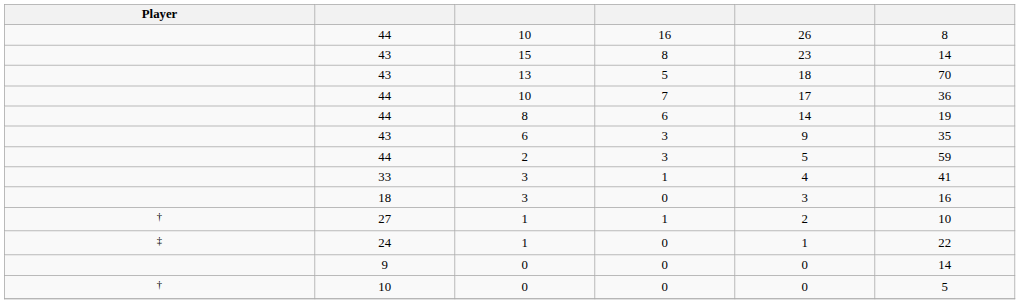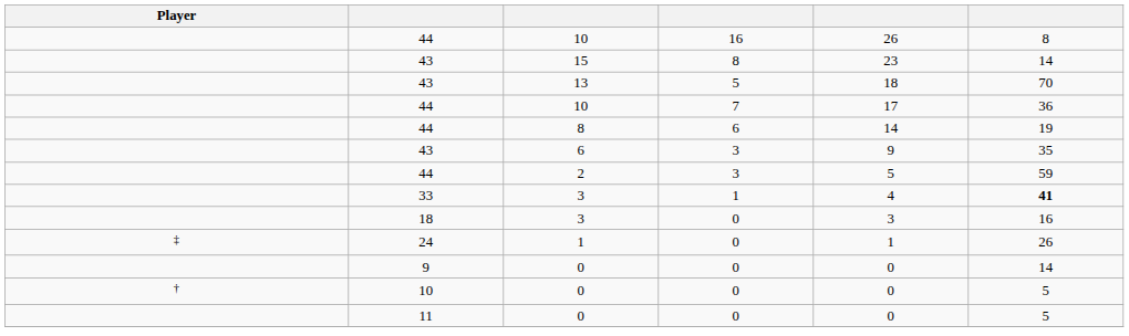 <table class="wikitable sortable" style="width:100%;">
 <tr align=center>
 <th>Player</th>
 <th></th>
 <th></th>
 <th></th>
 <th></th>
 <th></th>
 </tr>
 <tr align=center>
 <td></td>
 <td>44</td>
 <td>10</td>
 <td>16</td>
 <td>26</td>
 <td>8</td>
 </tr>
 <tr align=center>
 <td></td>
 <td>43</td>
 <td>15</td>
 <td>8</td>
 <td>23</td>
 <td>14</td>
 </tr>
 <tr align=center>
 <td></td>
 <td>43</td>
 <td>13</td>
 <td>5</td>
 <td>18</td>
 <td>70</td>
 </tr>
 <tr align=center>
 <td></td>
 <td>44</td>
 <td>10</td>
 <td>7</td>
 <td>17</td>
 <td>36</td>
 </tr>
 <tr align=center>
 <td></td>
 <td>44</td>
 <td>8</td>
 <td>6</td>
 <td>14</td>
 <td>19</td>
 </tr>
 <tr align=center>
 <td></td>
 <td>43</td>
 <td>6</td>
 <td>3</td>
 <td>9</td>
 <td>35</td>
 </tr>
 <tr align=center>
 <td></td>
 <td>44</td>
 <td>2</td>
 <td>3</td>
 <td>5</td>
 <td>59</td>
 </tr>
 <tr align=center>
 <td></td>
 <td>33</td>
 <td>3</td>
 <td>1</td>
 <td>4</td>
-<td>41</td>
+<td><strong>41</strong></td>
 </tr>
 <tr align=center>
 <td></td>
 <td>18</td>
 <td>3</td>
 <td>0</td>
 <td>3</td>
 <td>16</td>
 </tr>
 <tr align=center>
-<td><sup>†</sup></td>
-<td>27</td>
-<td>1</td>
-<td>1</td>
-<td>2</td>
-<td>10</td>
-</tr>
-<tr align=center>
 <td><sup>‡</sup></td>
 <td>24</td>
 <td>1</td>
 <td>0</td>
 <td>1</td>
-<td>22</td>
+<td>26</td>
 </tr>
 <tr align=center>
 <td></td>
 <td>9</td>
 <td>0</td>
 <td>0</td>
 <td>0</td>
 <td>14</td>
 </tr>
 <tr align=center>
 <td><sup>†</sup></td>
 <td>10</td>
 <td>0</td>
 <td>0</td>
 <td>0</td>
 <td>5</td>
 </tr>
+<tr align=center>
+<td></td>
+<td>11</td>
+<td>0</td>
+<td>0</td>
+<td>0</td>
+<td>5</td>
+</tr>
 <tr>
 </tr>
 </table>
